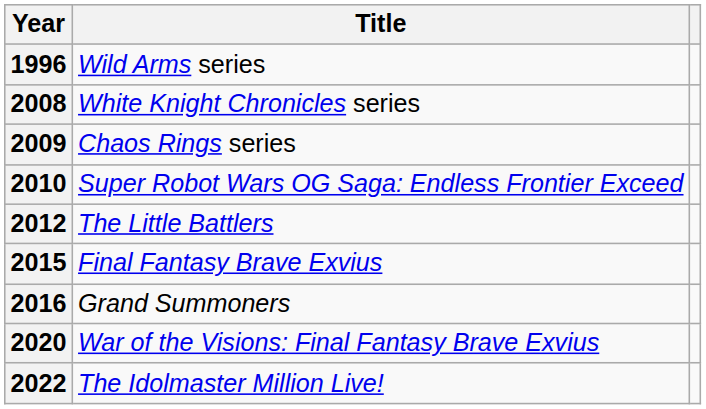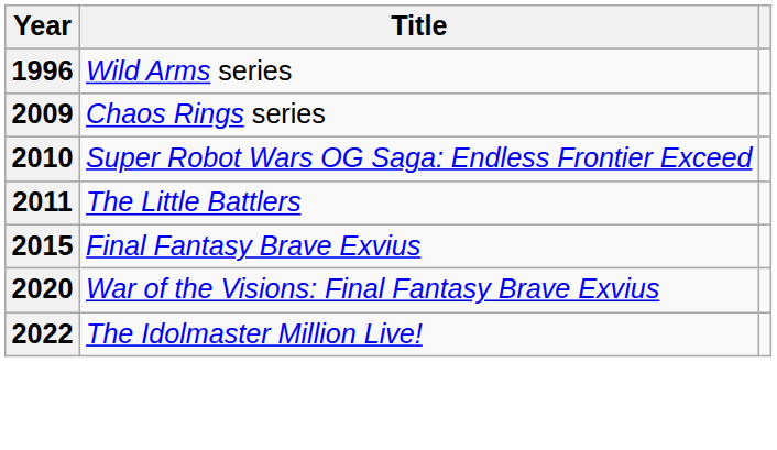 <table class="wikitable sortable">
 <tr>
 <th>Year</th>
 <th>Title</th>
 <th class="unsortable"></th>
 </tr>
 <tr>
 <th>1996</th>
 <td><em><a href='#'>Wild Arms</a></em> series</td>
-<td></td>
-</tr>
-<tr>
-<th>2008</th>
-<td><em><a href='#'>White Knight Chronicles</a></em> series</td>
 <td></td>
 </tr>
 <tr>
 <th>2009</th>
 <td><em><a href='#'>Chaos Rings</a></em> series</td>
 <td></td>
 </tr>
 <tr>
 <th>2010</th>
 <td><em><a href='#'>Super Robot Wars OG Saga: Endless Frontier Exceed</a></em></td>
 <td></td>
 </tr>
 <tr>
-<th>2012</th>
+<th>2011</th>
 <td><em><a href='#'>The Little Battlers</a></em></td>
 <td></td>
 </tr>
 <tr>
 <th>2015</th>
 <td><em><a href='#'>Final Fantasy Brave Exvius</a></em></td>
-<td></td>
-</tr>
-<tr>
-<th>2016</th>
-<td><em>Grand Summoners</em></td>
 <td></td>
 </tr>
 <tr>
 <th>2020</th>
 <td><em><a href='#'>War of the Visions: Final Fantasy Brave Exvius</a></em></td>
 <td></td>
 </tr>
 <tr>
 <th>2022</th>
 <td><em><a href='#'>The Idolmaster Million Live!</a></em></td>
 <td></td>
 </tr>
 </table>
